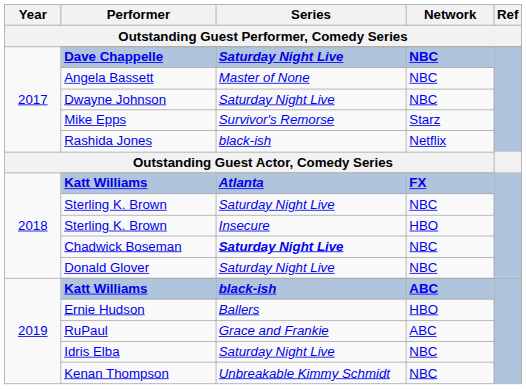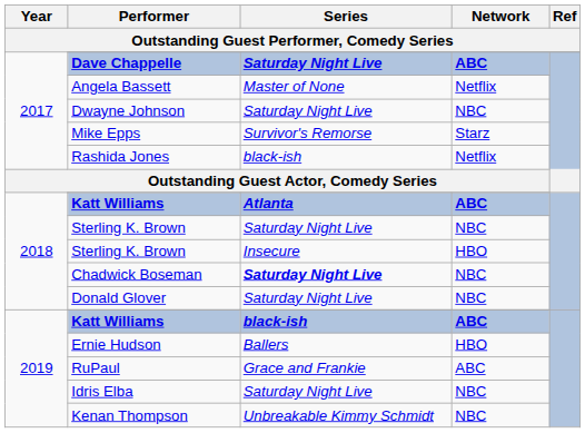 <table class="wikitable" style="width:100%;">
 <tr style="background:#bebebe;">
 <th style="width:11%;">Year</th>
 <th style="width:30%;">Performer</th>
 <th style="width:37%;">Series</th>
 <th style="width:17%;">Network</th>
 <th style="width:5%;">Ref</th>
 </tr>
 <tr>
 <th colspan="6">Outstanding Guest Performer, Comedy Series</th>
 </tr>
 <tr>
 <td rowspan="6" align="center"><a href='#'>2017</a></td>
 </tr>
 <tr style="background:#B0C4DE">
 <td><strong><a href='#'>Dave Chappelle</a></strong></td>
 <td><strong><em><a href='#'>Saturday Night Live</a></em></strong></td>
-<td><strong><a href='#'>NBC</a></strong></td>
+<td><strong><a href='#'>ABC</a></strong></td>
 <td rowspan="7" align="center"></td>
 </tr>
 <tr>
 <td><a href='#'>Angela Bassett</a></td>
 <td><em><a href='#'>Master of None</a></em></td>
-<td><a href='#'>NBC</a></td>
+<td><a href='#'>Netflix</a></td>
 </tr>
 <tr>
 <td><a href='#'>Dwayne Johnson</a></td>
 <td><em><a href='#'>Saturday Night Live</a></em></td>
 <td><a href='#'>NBC</a></td>
 </tr>
 <tr>
 <td><a href='#'>Mike Epps</a></td>
 <td><em><a href='#'>Survivor's Remorse</a></em></td>
 <td><a href='#'>Starz</a></td>
 </tr>
 <tr>
 <td><a href='#'>Rashida Jones</a></td>
 <td><em><a href='#'>black-ish</a></em></td>
 <td><a href='#'>Netflix</a></td>
 </tr>
 <tr>
 <th colspan="6">Outstanding Guest Actor, Comedy Series</th>
 </tr>
 <tr>
 <td rowspan="6" align="center"><a href='#'>2018</a></td>
 </tr>
 <tr style="background:#B0C4DE">
 <td><strong><a href='#'>Katt Williams</a></strong></td>
 <td><strong><em><a href='#'>Atlanta</a></em></strong></td>
-<td><strong><a href='#'>FX</a></strong></td>
+<td><strong><a href='#'>ABC</a></strong></td>
 <td rowspan="6" align="center"></td>
 </tr>
 <tr>
 <td><a href='#'>Sterling K. Brown</a></td>
 <td><em><a href='#'>Saturday Night Live</a></em></td>
 <td><a href='#'>NBC</a></td>
 </tr>
 <tr>
 <td><a href='#'>Sterling K. Brown</a></td>
 <td><em><a href='#'>Insecure</a></em></td>
 <td><a href='#'>HBO</a></td>
 </tr>
 <tr>
 <td><a href='#'>Chadwick Boseman</a></td>
 <td><strong><em><a href='#'>Saturday Night Live</a></em></strong></td>
 <td><a href='#'>NBC</a></td>
 </tr>
 <tr>
 <td><a href='#'>Donald Glover</a></td>
 <td><em><a href='#'>Saturday Night Live</a></em></td>
 <td><a href='#'>NBC</a></td>
 </tr>
 <tr>
 <td rowspan="6" align="center"><a href='#'>2019</a></td>
 </tr>
 <tr style="background:#B0C4DE">
 <td><strong><a href='#'>Katt Williams</a></strong></td>
 <td><strong><em><a href='#'>black-ish</a></em></strong></td>
 <td><strong><a href='#'>ABC</a></strong></td>
 <td rowspan="6" align="center"></td>
 </tr>
 <tr>
 <td><a href='#'>Ernie Hudson</a></td>
 <td><em><a href='#'>Ballers</a></em></td>
 <td><a href='#'>HBO</a></td>
 </tr>
 <tr>
 <td><a href='#'>RuPaul</a></td>
 <td><em><a href='#'>Grace and Frankie</a></em></td>
 <td><a href='#'>ABC</a></td>
 </tr>
 <tr>
 <td><a href='#'>Idris Elba</a></td>
 <td><em><a href='#'>Saturday Night Live</a></em></td>
 <td><a href='#'>NBC</a></td>
 </tr>
 <tr>
 <td><a href='#'>Kenan Thompson</a></td>
 <td><em><a href='#'>Unbreakable Kimmy Schmidt</a></em></td>
 <td><a href='#'>NBC</a></td>
 </tr>
 </table>
